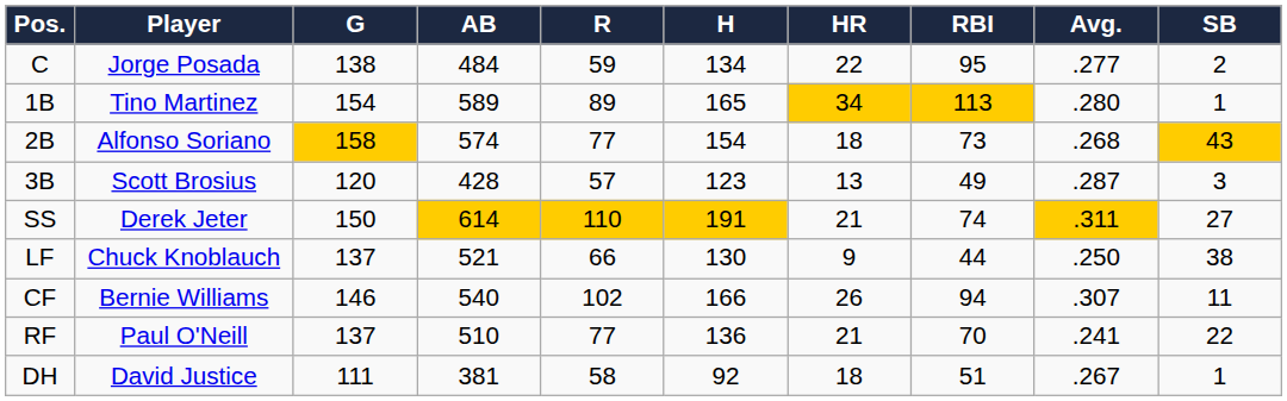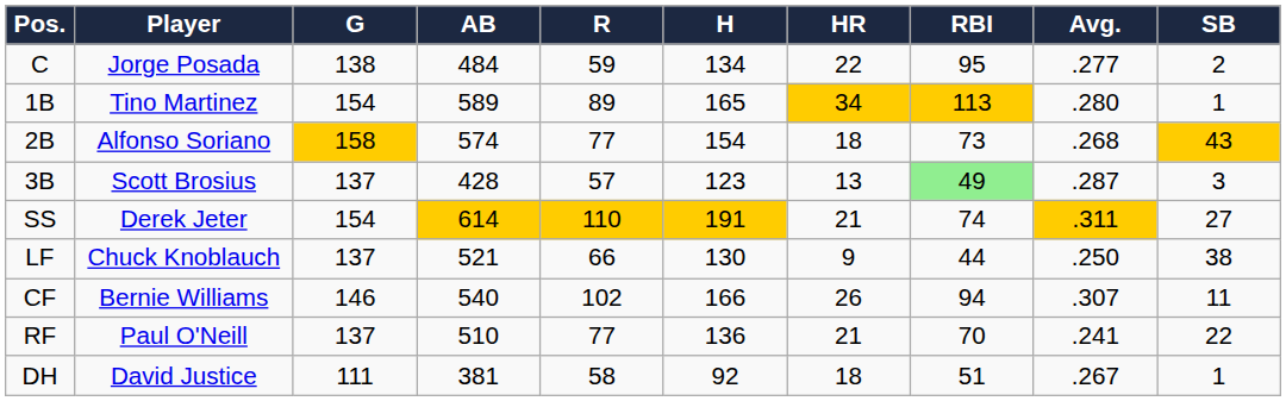 <table class="wikitable sortable">
 <tr>
 <th style="background:#1c2841; color:white; width:5%;">Pos.</th>
 <th style="background:#1c2841; color:white; width:16%;">Player</th>
 <th style="background:#1c2841; color:white; width:9%;">G</th>
 <th style="background:#1c2841; color:white; width:9%;">AB</th>
 <th style="background:#1c2841; color:white; width:9%;">R</th>
 <th style="background:#1c2841; color:white; width:9%;">H</th>
 <th style="background:#1c2841; color:white; width:9%;">HR</th>
 <th style="background:#1c2841; color:white; width:9%;">RBI</th>
 <th style="background:#1c2841; color:white; width:9%;">Avg.</th>
 <th style="background:#1c2841; color:white; width:9%;">SB</th>
 </tr>
 <tr style="text-align:center;">
 <td>C</td>
 <td><a href='#'>Jorge Posada</a></td>
 <td>138</td>
 <td>484</td>
 <td>59</td>
 <td>134</td>
 <td>22</td>
 <td>95</td>
 <td>.277</td>
 <td>2</td>
 </tr>
 <tr style="text-align:center;">
 <td>1B</td>
 <td><a href='#'>Tino Martinez</a></td>
 <td>154</td>
 <td>589</td>
 <td>89</td>
 <td>165</td>
 <td style="background:#fc0;">34</td>
 <td style="background:#fc0;">113</td>
 <td>.280</td>
 <td>1</td>
 </tr>
 <tr style="text-align:center;">
 <td>2B</td>
 <td><a href='#'>Alfonso Soriano</a></td>
 <td style="background:#fc0;">158</td>
 <td>574</td>
 <td>77</td>
 <td>154</td>
 <td>18</td>
 <td>73</td>
 <td>.268</td>
 <td style="background:#fc0;">43</td>
 </tr>
 <tr style="text-align:center;">
 <td>3B</td>
 <td><a href='#'>Scott Brosius</a></td>
-<td>120</td>
+<td>137</td>
 <td>428</td>
 <td>57</td>
 <td>123</td>
 <td>13</td>
-<td>49</td>
+<td style="background: lightgreen;">49</td>
 <td>.287</td>
 <td>3</td>
 </tr>
 <tr style="text-align:center;">
 <td>SS</td>
 <td><a href='#'>Derek Jeter</a></td>
-<td>150</td>
+<td>154</td>
 <td style="background:#fc0;">614</td>
 <td style="background:#fc0;">110</td>
 <td style="background:#fc0;">191</td>
 <td>21</td>
 <td>74</td>
 <td style="background:#fc0;">.311</td>
 <td>27</td>
 </tr>
 <tr style="text-align:center;">
 <td>LF</td>
 <td><a href='#'>Chuck Knoblauch</a></td>
 <td>137</td>
 <td>521</td>
 <td>66</td>
 <td>130</td>
 <td>9</td>
 <td>44</td>
 <td>.250</td>
 <td>38</td>
 </tr>
 <tr style="text-align:center;">
 <td>CF</td>
 <td><a href='#'>Bernie Williams</a></td>
 <td>146</td>
 <td>540</td>
 <td>102</td>
 <td>166</td>
 <td>26</td>
 <td>94</td>
 <td>.307</td>
 <td>11</td>
 </tr>
 <tr style="text-align:center;">
 <td>RF</td>
 <td><a href='#'>Paul O'Neill</a></td>
 <td>137</td>
 <td>510</td>
 <td>77</td>
 <td>136</td>
 <td>21</td>
 <td>70</td>
 <td>.241</td>
 <td>22</td>
 </tr>
 <tr style="text-align:center;">
 <td>DH</td>
 <td><a href='#'>David Justice</a></td>
 <td>111</td>
 <td>381</td>
 <td>58</td>
 <td>92</td>
 <td>18</td>
 <td>51</td>
 <td>.267</td>
 <td>1</td>
 </tr>
 </table>
